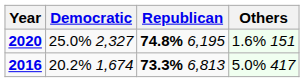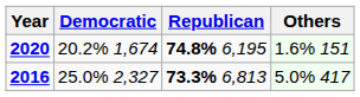 <table class="wikitable" style="float:right; font-size:95%;">
 <tr>
 <th style="text-align:center;">Year</th>
 <th style="text-align:center;"><a href='#'>Democratic</a></th>
 <th style="text-align:center;"><a href='#'>Republican</a></th>
 <th style="text-align:center;">Others</th>
 </tr>
 <tr>
 <td style="text-align:center;" ><strong><a href='#'>2020</a></strong></td>
-<td style="text-align:center;" >25.0% <em>2,327</em></td>
+<td style="text-align:center;" >20.2% <em>1,674</em></td>
 <td style="text-align:center;" ><strong>74.8%</strong> <em>6,195</em></td>
 <td style="text-align:center; background:honeyDew;">1.6% <em>151</em></td>
 </tr>
 <tr>
 <td style="text-align:center;" ><strong><a href='#'>2016</a></strong></td>
-<td style="text-align:center;" >20.2% <em>1,674</em></td>
+<td style="text-align:center;" >25.0% <em>2,327</em></td>
 <td style="text-align:center;" ><strong>73.3%</strong> <em>6,813</em></td>
 <td style="text-align:center; background:honeyDew;">5.0% <em>417</em></td>
 </tr>
 </table>
